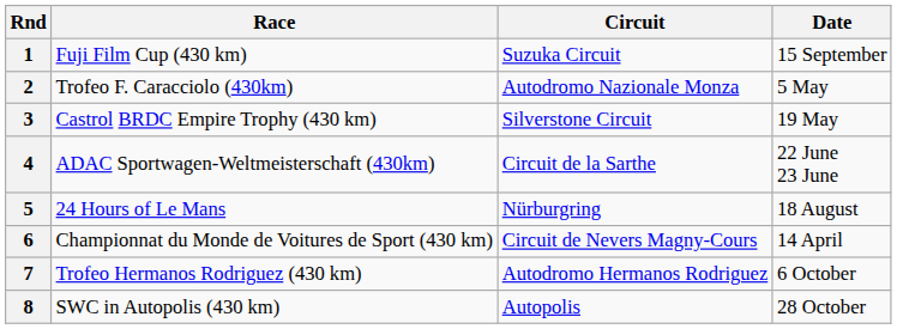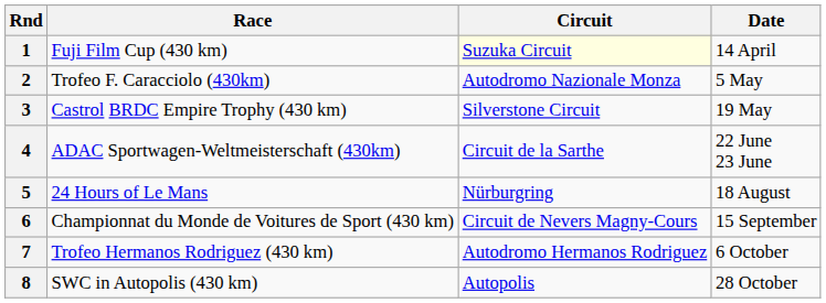 <table class="wikitable" style="font-size: 90%;">
 <tr>
 <th>Rnd</th>
 <th>Race</th>
 <th>Circuit</th>
 <th>Date</th>
 </tr>
 <tr>
 <th>1</th>
 <td> <a href='#'>Fuji Film</a> Cup (430 km)</td>
-<td><a href='#'>Suzuka Circuit</a></td>
-<td>15 September</td>
+<td style="background: lightyellow;"><a href='#'>Suzuka Circuit</a></td>
+<td>14 April</td>
 </tr>
 <tr>
 <th>2</th>
 <td> Trofeo F. Caracciolo (<a href='#'>430km</a>)</td>
 <td><a href='#'>Autodromo Nazionale Monza</a></td>
 <td>5 May</td>
 </tr>
 <tr>
 <th>3</th>
 <td> <a href='#'>Castrol</a> <a href='#'>BRDC</a> Empire Trophy (430 km)</td>
 <td><a href='#'>Silverstone Circuit</a></td>
 <td>19 May</td>
 </tr>
 <tr>
 <th>4</th>
 <td> <a href='#'>ADAC</a> Sportwagen-Weltmeisterschaft (<a href='#'>430km</a>)</td>
 <td><a href='#'>Circuit de la Sarthe</a></td>
 <td>22 June<br>23 June</td>
 </tr>
 <tr>
 <th>5</th>
 <td> <a href='#'>24 Hours of Le Mans</a></td>
 <td><a href='#'>Nürburgring</a></td>
 <td>18 August</td>
 </tr>
 <tr>
 <th>6</th>
 <td> Championnat du Monde de Voitures de Sport (430 km)</td>
 <td><a href='#'>Circuit de Nevers Magny-Cours</a></td>
-<td>14 April</td>
+<td>15 September</td>
 </tr>
 <tr>
 <th>7</th>
 <td> <a href='#'>Trofeo Hermanos Rodriguez</a> (430 km)</td>
 <td><a href='#'>Autodromo Hermanos Rodriguez</a></td>
 <td>6 October</td>
 </tr>
 <tr>
 <th>8</th>
 <td> SWC in Autopolis (430 km)</td>
 <td><a href='#'>Autopolis</a></td>
 <td>28 October</td>
 </tr>
 </table>
